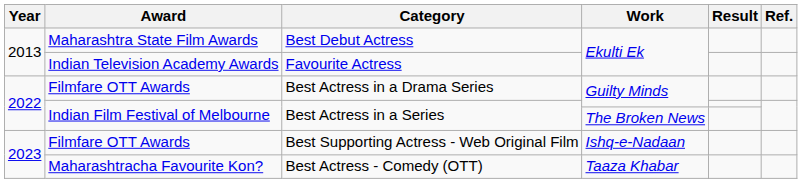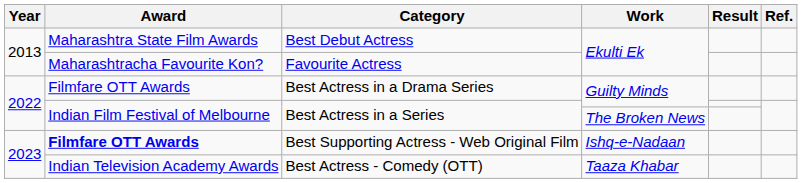 <table class="wikitable">
 <tr>
 <th>Year</th>
 <th>Award</th>
 <th>Category</th>
 <th>Work</th>
 <th>Result</th>
 <th>Ref.</th>
 </tr>
 <tr>
 <td rowspan="2">2013</td>
 <td><a href='#'>Maharashtra State Film Awards</a></td>
 <td><a href='#'>Best Debut Actress</a></td>
 <td rowspan="2"><em><a href='#'>Ekulti Ek</a></em></td>
 <td></td>
 <td></td>
 </tr>
 <tr>
-<td><a href='#'>Indian Television Academy Awards</a></td>
+<td><a href='#'>Maharashtracha Favourite Kon?</a></td>
 <td><a href='#'>Favourite Actress</a></td>
 <td></td>
 <td></td>
 </tr>
 <tr>
 <td rowspan="3"><a href='#'>2022</a></td>
 <td><a href='#'>Filmfare OTT Awards</a></td>
 <td>Best Actress in a Drama Series</td>
 <td rowspan="2"><em><a href='#'>Guilty Minds</a></em></td>
 <td></td>
 <td></td>
 </tr>
 <tr>
 <td rowspan="2"><a href='#'>Indian Film Festival of Melbourne</a></td>
 <td rowspan="2">Best Actress in a Series</td>
 <td></td>
 <td rowspan="2"></td>
 </tr>
 <tr>
 <td><em><a href='#'>The Broken News</a></em></td>
 <td></td>
 </tr>
 <tr>
 <td rowspan="2"><a href='#'>2023</a></td>
-<td><a href='#'>Filmfare OTT Awards</a></td>
+<td><strong><a href='#'>Filmfare OTT Awards</a></strong></td>
 <td>Best Supporting Actress - Web Original Film</td>
 <td><em><a href='#'>Ishq-e-Nadaan</a></em></td>
 <td></td>
 <td></td>
 </tr>
 <tr>
-<td><a href='#'>Maharashtracha Favourite Kon?</a></td>
+<td><a href='#'>Indian Television Academy Awards</a></td>
 <td>Best Actress - Comedy (OTT)</td>
 <td><em><a href='#'>Taaza Khabar</a></em></td>
 <td></td>
 <td></td>
 </tr>
 </table>
